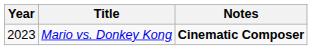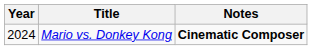 <table class="wikitable sortable">
 <tr>
 <th>Year</th>
 <th>Title</th>
 <th>Notes</th>
 </tr>
 <tr>
-<td>2023</td>
+<td>2024</td>
 <td><em><a href='#'>Mario vs. Donkey Kong</a></em></td>
 <td><strong>Cinematic Composer</strong></td>
 </tr>
 </table>
